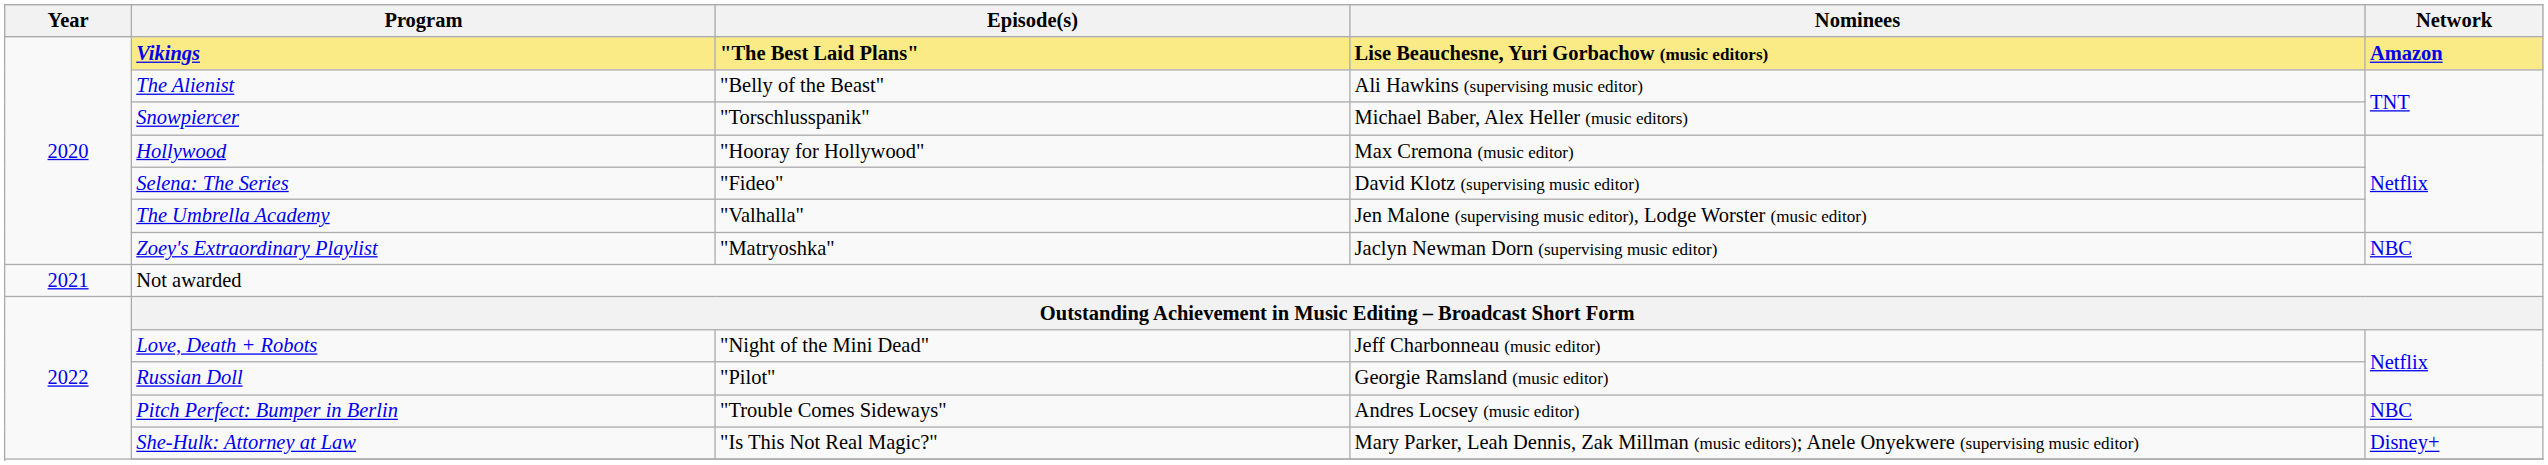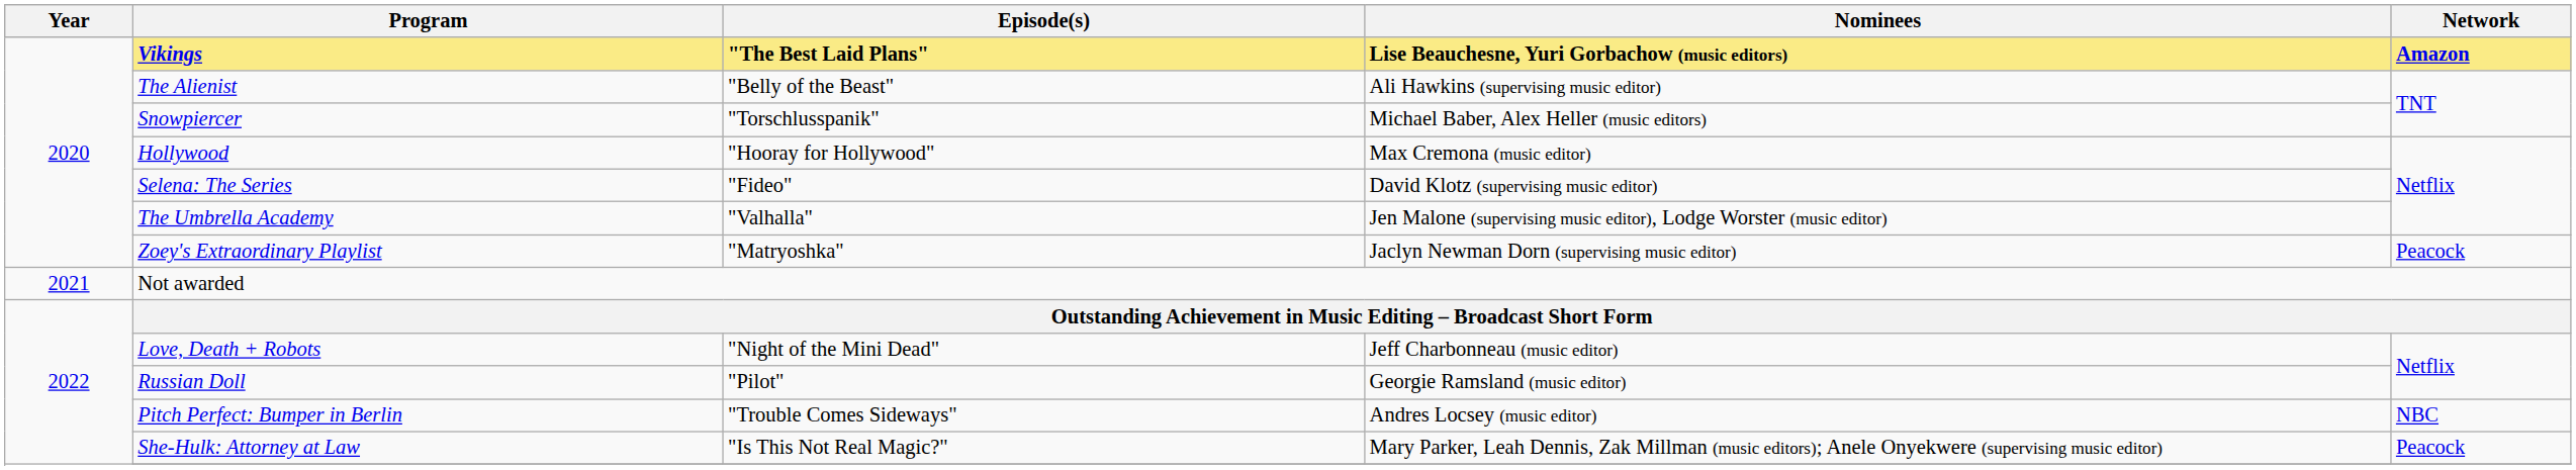 <table class="wikitable" style="width:100%">
 <tr bgcolor="#bebebe">
 <th width="5%">Year</th>
 <th width="23%">Program</th>
 <th width="25%">Episode(s)</th>
 <th width="40%">Nominees</th>
 <th width="7%">Network</th>
 </tr>
 <tr>
 <td rowspan=7 style="text-align:center"><a href='#'>2020</a><br></td>
 <td style="background:#FAEB86;"><strong><em><a href='#'>Vikings</a></em></strong></td>
 <td style="background:#FAEB86;"><strong>"The Best Laid Plans"</strong></td>
 <td style="background:#FAEB86;"><strong>Lise Beauchesne, Yuri Gorbachow <small>(music editors)</small></strong></td>
 <td style="background:#FAEB86;"><strong><a href='#'>Amazon</a></strong></td>
 </tr>
 <tr>
 <td><em><a href='#'>The Alienist</a></em></td>
 <td>"Belly of the Beast"</td>
 <td>Ali Hawkins <small>(supervising music editor)</small></td>
 <td rowspan="2"><a href='#'>TNT</a></td>
 </tr>
 <tr>
 <td><em><a href='#'>Snowpiercer</a></em></td>
 <td>"Torschlusspanik"</td>
 <td>Michael Baber, Alex Heller <small>(music editors)</small></td>
 </tr>
 <tr>
 <td><em><a href='#'>Hollywood</a></em></td>
 <td>"Hooray for Hollywood"</td>
 <td>Max Cremona <small>(music editor)</small></td>
 <td rowspan="3"><a href='#'>Netflix</a></td>
 </tr>
 <tr>
 <td><em><a href='#'>Selena: The Series</a></em></td>
 <td>"Fideo"</td>
 <td>David Klotz <small>(supervising music editor)</small></td>
 </tr>
 <tr>
 <td><em><a href='#'>The Umbrella Academy</a></em></td>
 <td>"Valhalla"</td>
 <td>Jen Malone <small>(supervising music editor)</small>, Lodge Worster <small>(music editor)</small></td>
 </tr>
 <tr>
 <td><em><a href='#'>Zoey's Extraordinary Playlist</a></em></td>
 <td>"Matryoshka"</td>
 <td>Jaclyn Newman Dorn <small>(supervising music editor)</small></td>
-<td><a href='#'>NBC</a></td>
+<td><a href='#'>Peacock</a></td>
 </tr>
 <tr>
 <td style="text-align:center"><a href='#'>2021</a></td>
 <td colspan="4">Not awarded</td>
 </tr>
 <tr>
 <td rowspan=6 style="text-align:center"><a href='#'>2022</a><br></td>
 <th colspan="4">Outstanding Achievement in Music Editing – Broadcast Short Form</th>
 </tr>
 <tr>
 <td><em><a href='#'>Love, Death + Robots</a></em></td>
 <td>"Night of the Mini Dead"</td>
 <td>Jeff Charbonneau <small>(music editor)</small></td>
 <td rowspan="2"><a href='#'>Netflix</a></td>
 </tr>
 <tr>
 <td><em><a href='#'>Russian Doll</a></em></td>
 <td>"Pilot"</td>
 <td>Georgie Ramsland <small>(music editor)</small></td>
 </tr>
 <tr>
 <td><em><a href='#'>Pitch Perfect: Bumper in Berlin</a></em></td>
 <td>"Trouble Comes Sideways"</td>
 <td>Andres Locsey <small>(music editor)</small></td>
 <td><a href='#'>NBC</a></td>
 </tr>
 <tr>
 <td><em><a href='#'>She-Hulk: Attorney at Law</a></em></td>
 <td>"Is This Not Real Magic?"</td>
 <td>Mary Parker, Leah Dennis, Zak Millman <small>(music editors)</small>; Anele Onyekwere <small>(supervising music editor)</small></td>
-<td><a href='#'>Disney+</a></td>
+<td><a href='#'>Peacock</a></td>
 </tr>
 <tr>
 </tr>
 </table>
